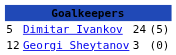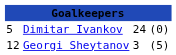 <table class="toccolours" border="0" cellpadding="2" cellspacing="0" align="left" style="margin:0.5em;">
 <tr>
 <th colspan="4" align="center" bgcolor="#2049B7"><span>Goalkeepers</span></th>
 </tr>
 <tr>
 <td>5</td>
 <td> <a href='#'>Dimitar Ivankov</a></td>
 <td>24</td>
-<td>(5)</td>
+<td>(0)</td>
 </tr>
 <tr>
 <td>12</td>
 <td> <a href='#'>Georgi Sheytanov</a></td>
 <td>3</td>
-<td>(0)</td>
+<td>(5)</td>
 </tr>
 <tr>
 </tr>
 </table>
